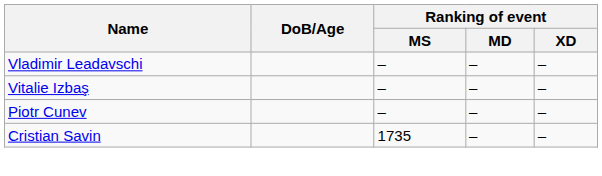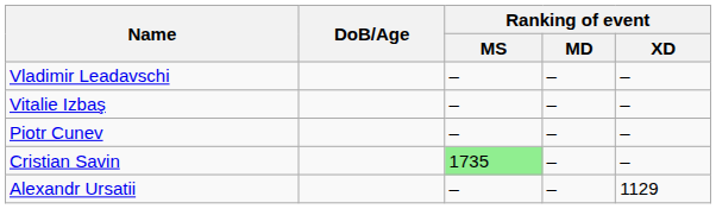 <table class="wikitable" style="width:600px; font-size:95%;">
 <tr>
 <th rowspan="2" align="left">Name</th>
 <th rowspan="2" align="left">DoB/Age</th>
 <th colspan="3" align="center">Ranking of event</th>
 </tr>
 <tr>
 <th align="center">MS</th>
 <th>MD</th>
 <th align="center">XD</th>
 </tr>
 <tr>
 <td><a href='#'>Vladimir Leadavschi</a></td>
 <td></td>
 <td>–</td>
 <td>–</td>
 <td>–</td>
 </tr>
 <tr>
 <td><a href='#'>Vitalie Izbaş</a></td>
 <td></td>
 <td>–</td>
 <td>–</td>
 <td>–</td>
 </tr>
 <tr>
 <td><a href='#'>Piotr Cunev</a></td>
 <td></td>
 <td>–</td>
 <td>–</td>
 <td>–</td>
 </tr>
 <tr>
 <td><a href='#'>Cristian Savin</a></td>
 <td></td>
-<td>1735</td>
+<td style="background: lightgreen;">1735</td>
 <td>–</td>
 <td>–</td>
 </tr>
+<tr>
+<td><a href='#'>Alexandr Ursatii</a></td>
+<td></td>
+<td>–</td>
+<td>–</td>
+<td>1129</td>
+</tr>
 </table>
